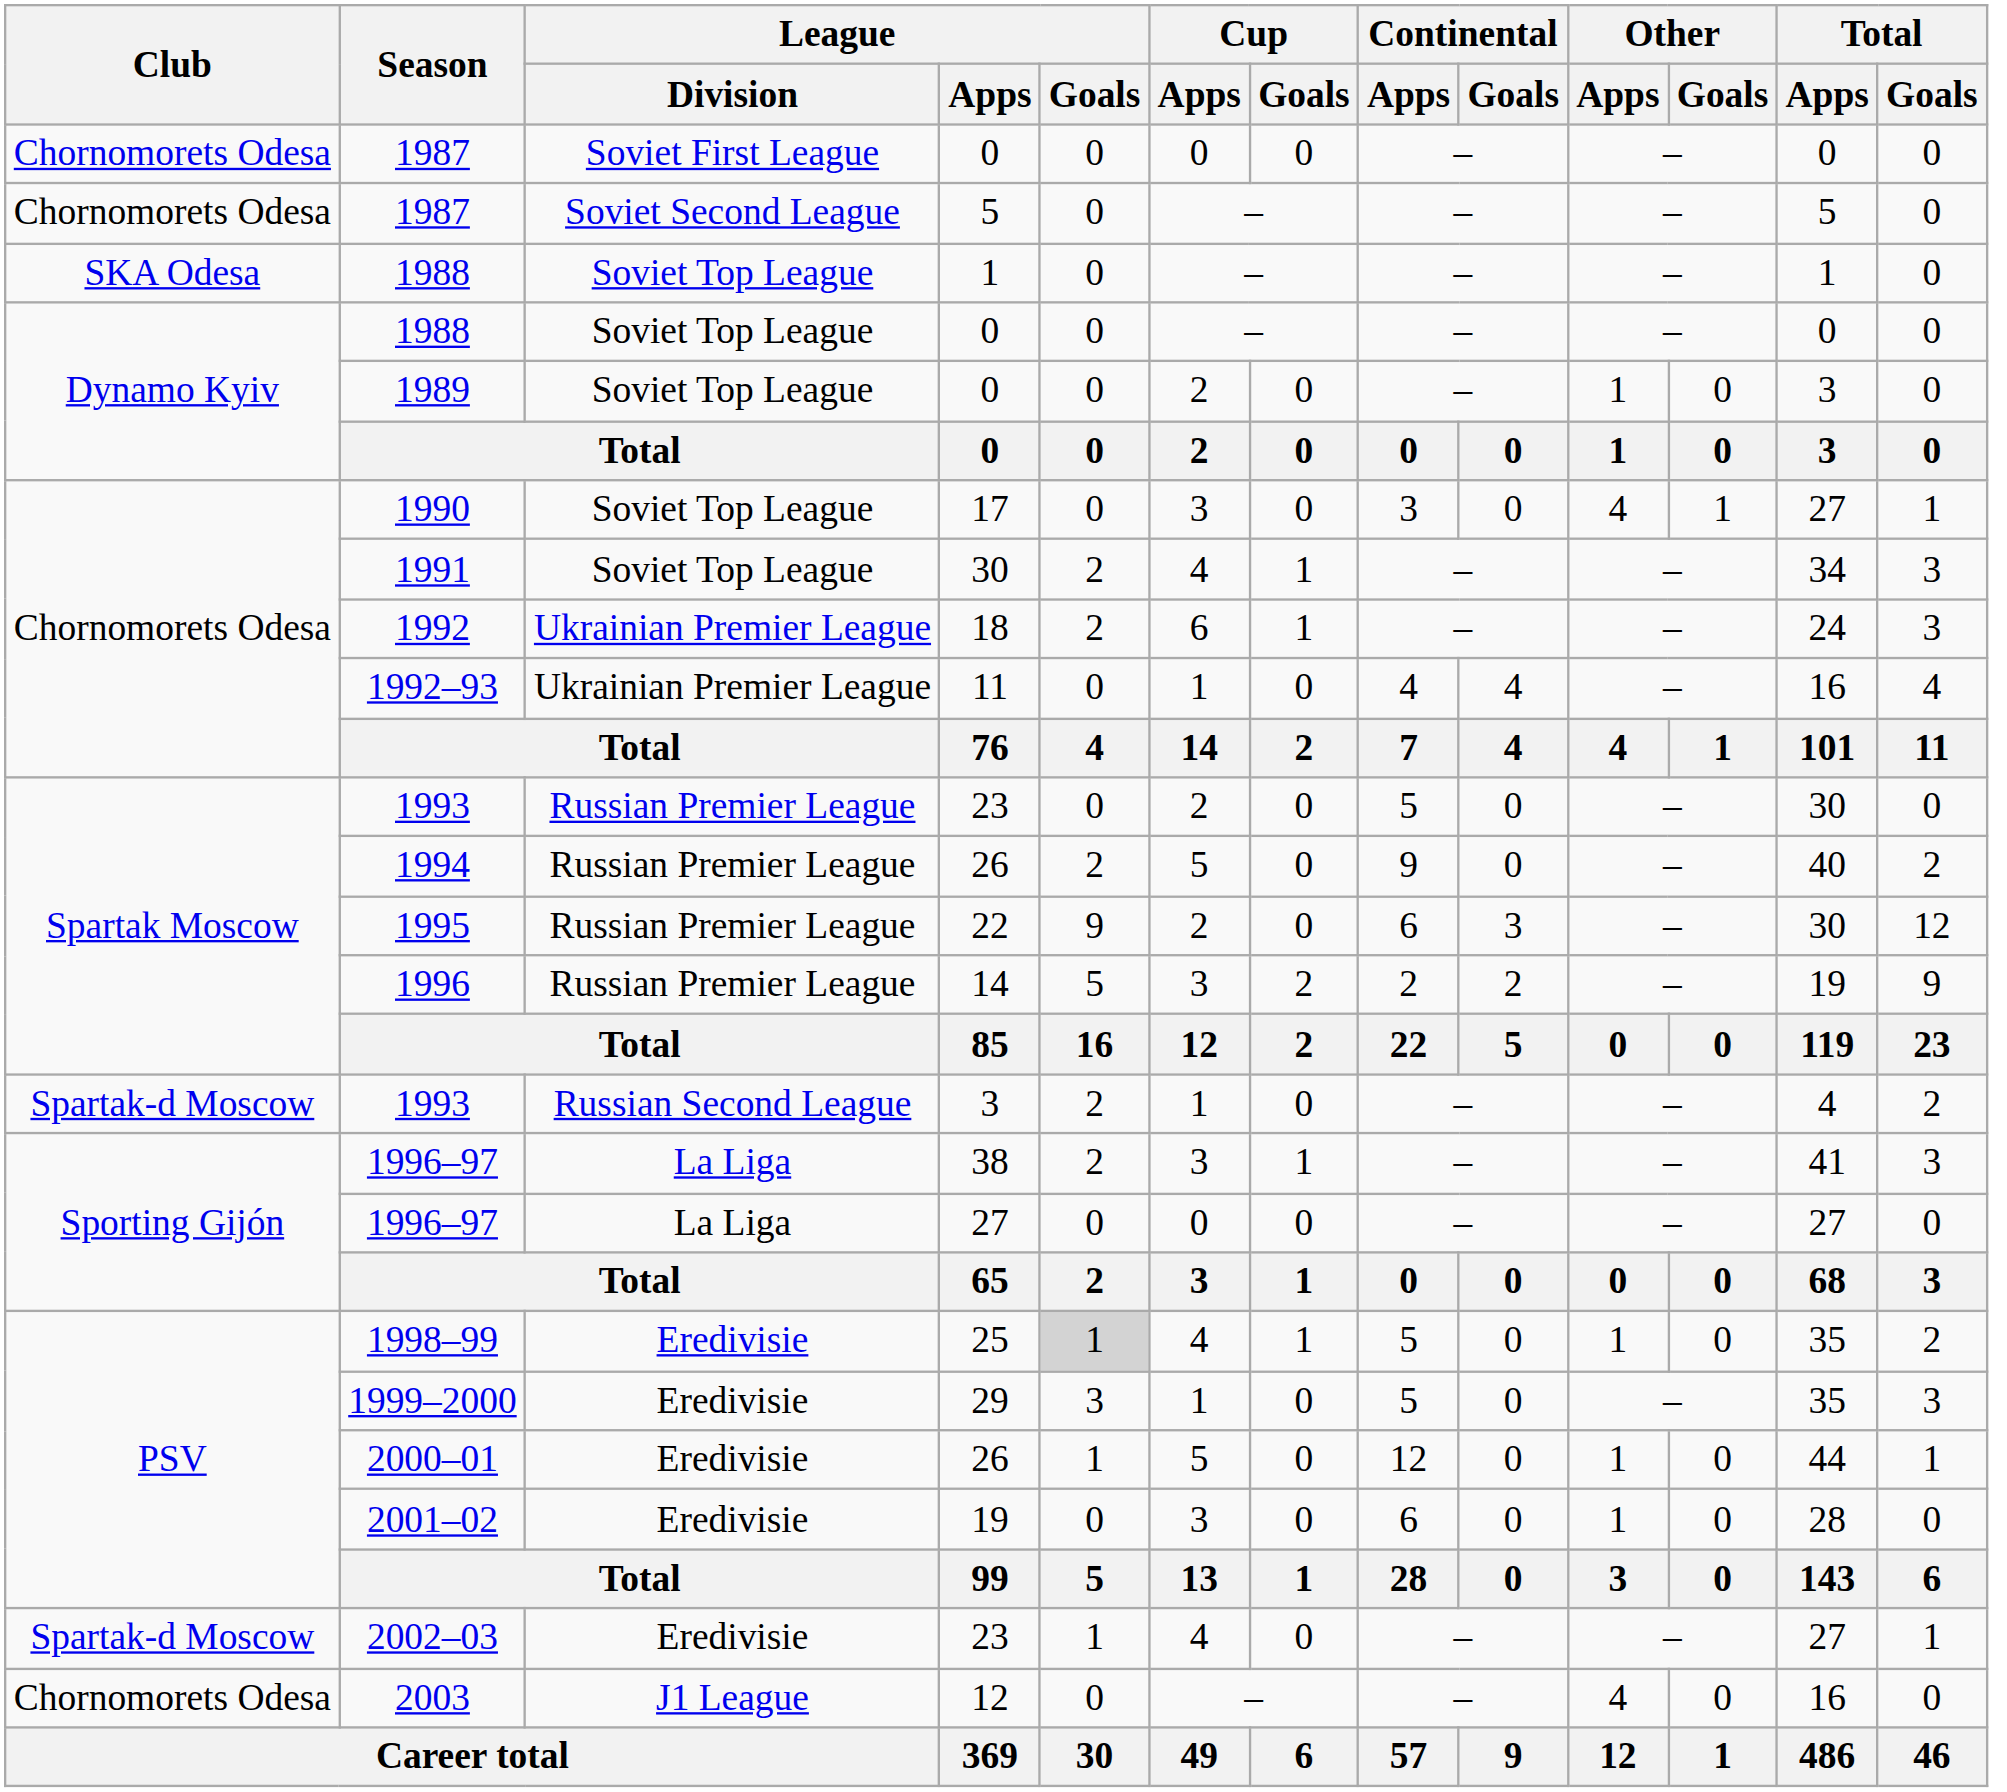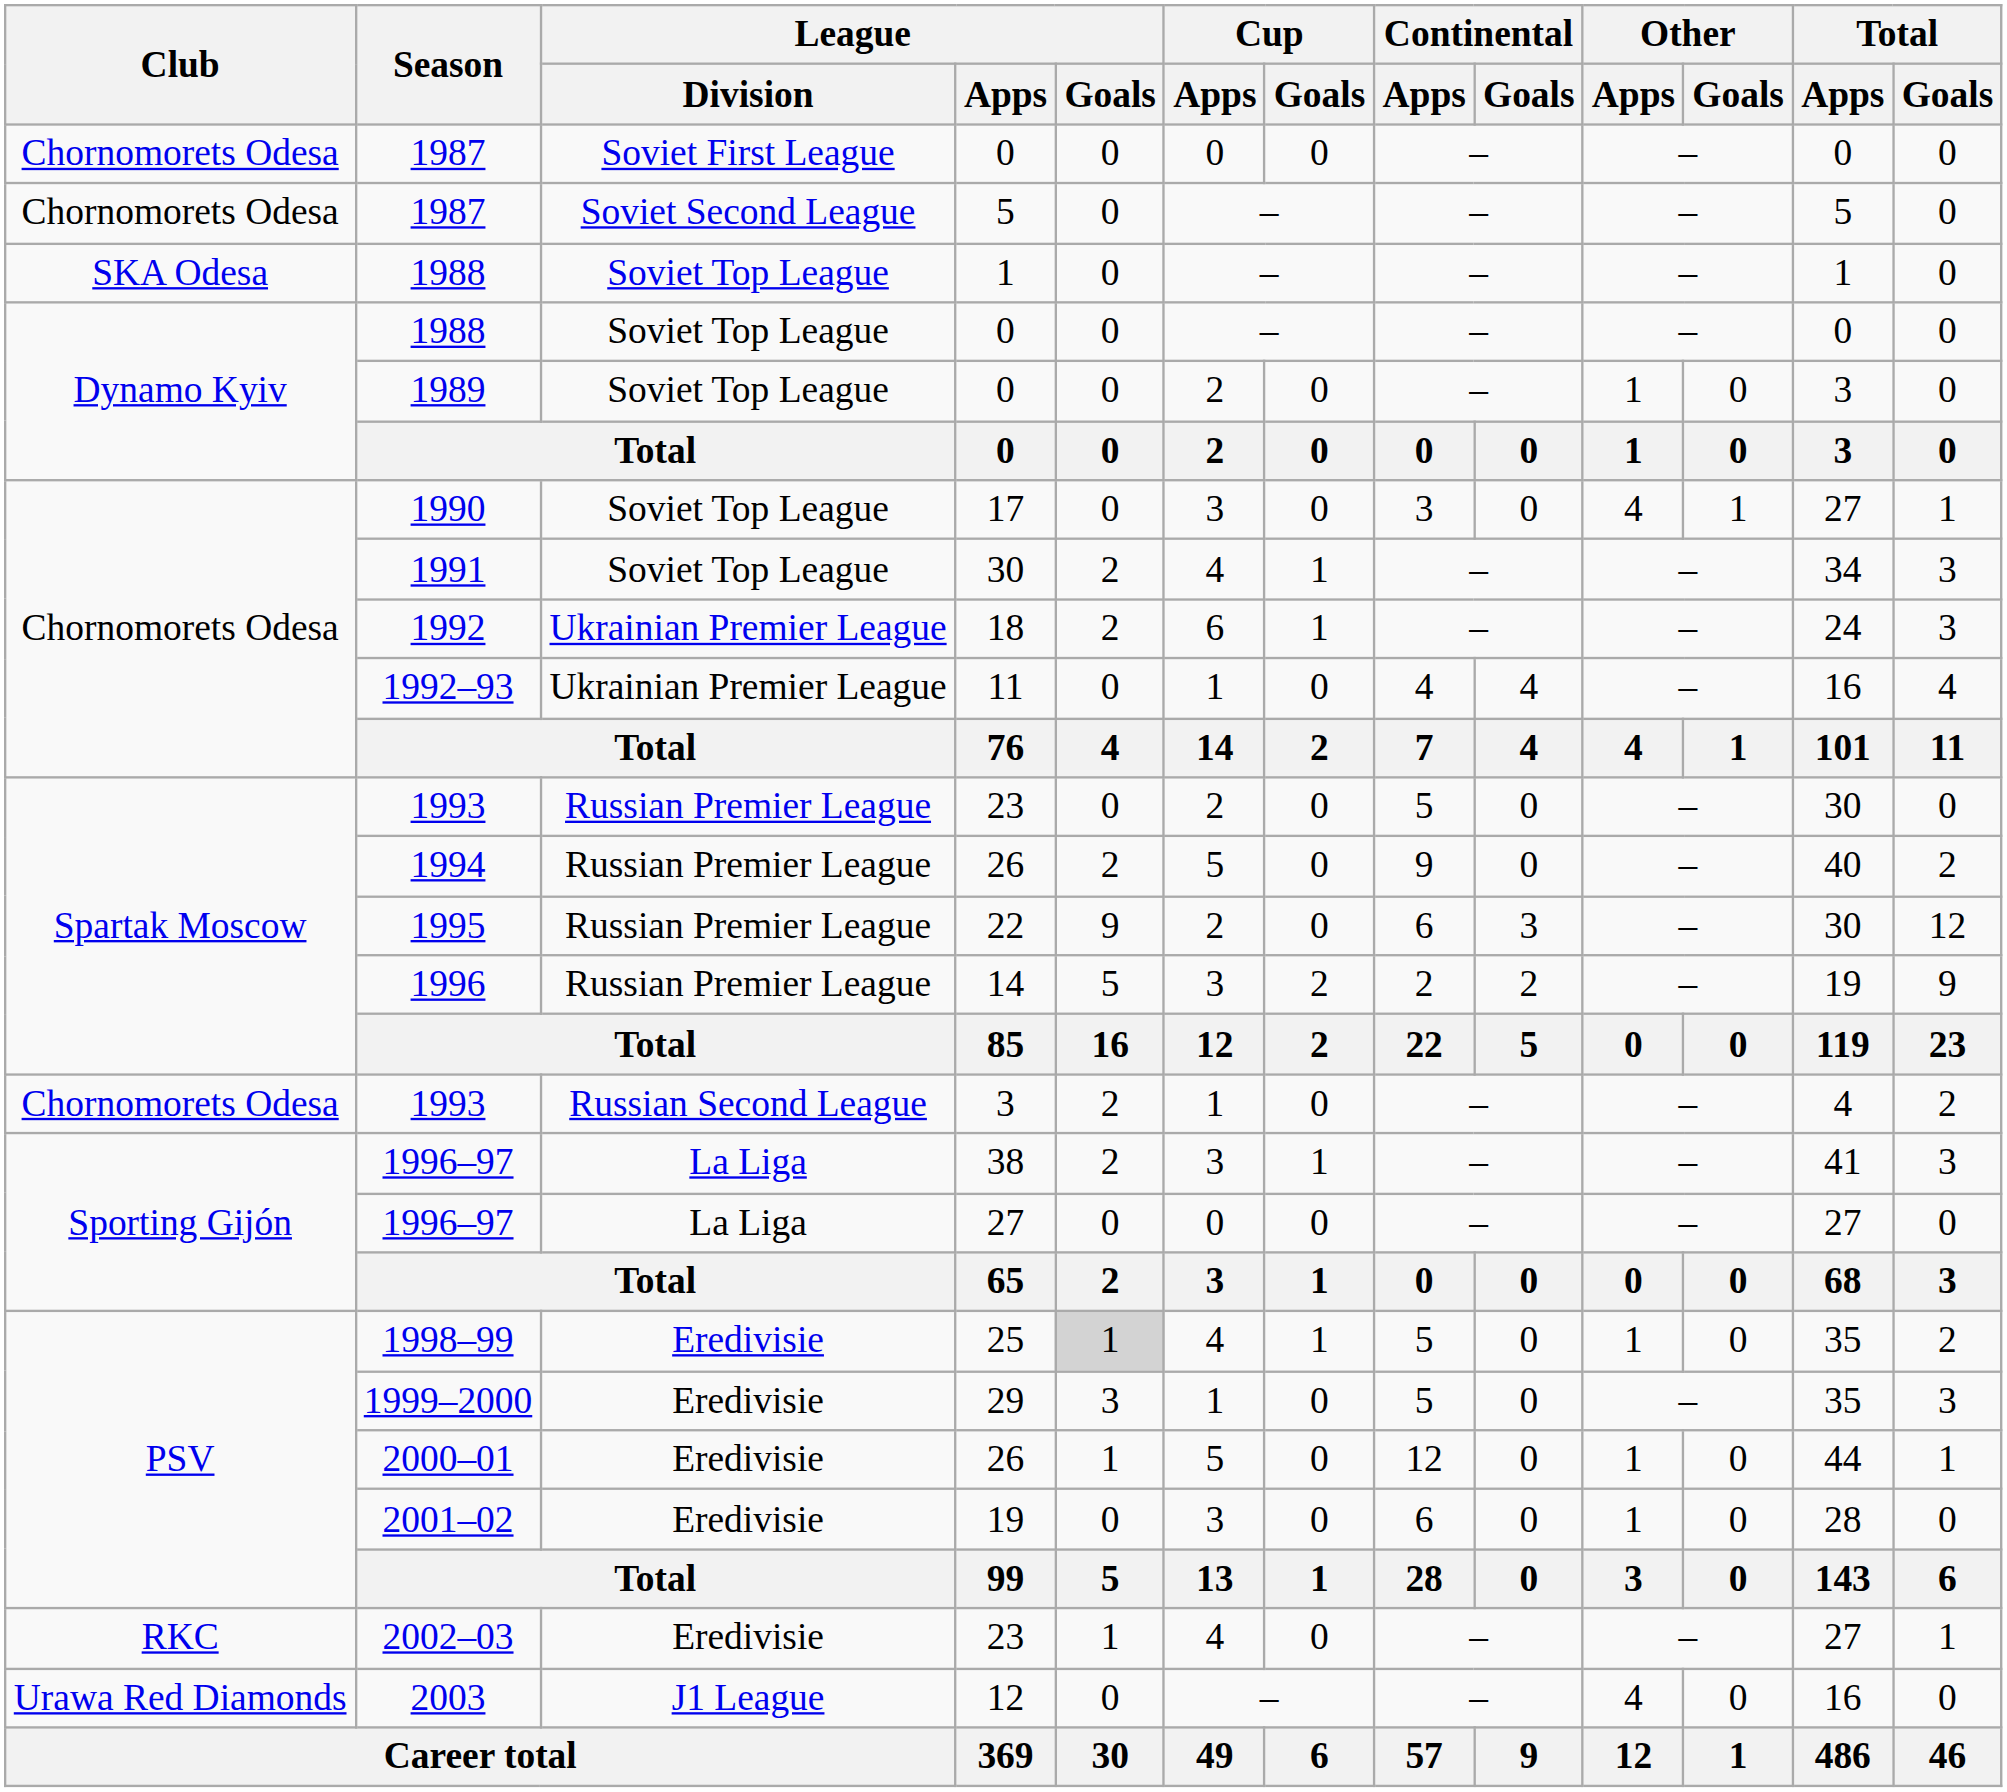 <table class="wikitable" style="text-align:center">
 <tr>
 <th rowspan="2">Club</th>
 <th rowspan="2">Season</th>
 <th colspan="3">League</th>
 <th colspan="2">Cup</th>
 <th colspan="2">Continental</th>
 <th colspan="2">Other</th>
 <th colspan="2">Total</th>
 </tr>
 <tr>
 <th>Division</th>
 <th>Apps</th>
 <th>Goals</th>
 <th>Apps</th>
 <th>Goals</th>
 <th>Apps</th>
 <th>Goals</th>
 <th>Apps</th>
 <th>Goals</th>
 <th>Apps</th>
 <th>Goals</th>
 </tr>
 <tr>
 <td><a href='#'>Chornomorets Odesa</a></td>
 <td><a href='#'>1987</a></td>
 <td><a href='#'>Soviet First League</a></td>
 <td>0</td>
 <td>0</td>
 <td>0</td>
 <td>0</td>
 <td colspan="2">–</td>
 <td colspan="2">–</td>
 <td>0</td>
 <td>0</td>
 </tr>
 <tr>
 <td>Chornomorets Odesa</td>
 <td><a href='#'>1987</a></td>
 <td><a href='#'>Soviet Second League</a></td>
 <td>5</td>
 <td>0</td>
 <td colspan="2">–</td>
 <td colspan="2">–</td>
 <td colspan="2">–</td>
 <td>5</td>
 <td>0</td>
 </tr>
 <tr>
 <td><a href='#'>SKA Odesa</a></td>
 <td><a href='#'>1988</a></td>
 <td><a href='#'>Soviet Top League</a></td>
 <td>1</td>
 <td>0</td>
 <td colspan="2">–</td>
 <td colspan="2">–</td>
 <td colspan="2">–</td>
 <td>1</td>
 <td>0</td>
 </tr>
 <tr>
 <td rowspan="3"><a href='#'>Dynamo Kyiv</a></td>
 <td><a href='#'>1988</a></td>
 <td>Soviet Top League</td>
 <td>0</td>
 <td>0</td>
 <td colspan="2">–</td>
 <td colspan="2">–</td>
 <td colspan="2">–</td>
 <td>0</td>
 <td>0</td>
 </tr>
 <tr>
 <td><a href='#'>1989</a></td>
 <td>Soviet Top League</td>
 <td>0</td>
 <td>0</td>
 <td>2</td>
 <td>0</td>
 <td colspan="2">–</td>
 <td>1</td>
 <td>0</td>
 <td>3</td>
 <td>0</td>
 </tr>
 <tr>
 <th colspan="2">Total</th>
 <th>0</th>
 <th>0</th>
 <th>2</th>
 <th>0</th>
 <th>0</th>
 <th>0</th>
 <th>1</th>
 <th>0</th>
 <th>3</th>
 <th>0</th>
 </tr>
 <tr>
 <td rowspan="5">Chornomorets Odesa</td>
 <td><a href='#'>1990</a></td>
 <td>Soviet Top League</td>
 <td>17</td>
 <td>0</td>
 <td>3</td>
 <td>0</td>
 <td>3</td>
 <td>0</td>
 <td>4</td>
 <td>1</td>
 <td>27</td>
 <td>1</td>
 </tr>
 <tr>
 <td><a href='#'>1991</a></td>
 <td>Soviet Top League</td>
 <td>30</td>
 <td>2</td>
 <td>4</td>
 <td>1</td>
 <td colspan="2">–</td>
 <td colspan="2">–</td>
 <td>34</td>
 <td>3</td>
 </tr>
 <tr>
 <td><a href='#'>1992</a></td>
 <td><a href='#'>Ukrainian Premier League</a></td>
 <td>18</td>
 <td>2</td>
 <td>6</td>
 <td>1</td>
 <td colspan="2">–</td>
 <td colspan="2">–</td>
 <td>24</td>
 <td>3</td>
 </tr>
 <tr>
 <td><a href='#'>1992–93</a></td>
 <td>Ukrainian Premier League</td>
 <td>11</td>
 <td>0</td>
 <td>1</td>
 <td>0</td>
 <td>4</td>
 <td>4</td>
 <td colspan="2">–</td>
 <td>16</td>
 <td>4</td>
 </tr>
 <tr>
 <th colspan="2">Total</th>
 <th>76</th>
 <th>4</th>
 <th>14</th>
 <th>2</th>
 <th>7</th>
 <th>4</th>
 <th>4</th>
 <th>1</th>
 <th>101</th>
 <th>11</th>
 </tr>
 <tr>
 <td rowspan="5"><a href='#'>Spartak Moscow</a></td>
 <td><a href='#'>1993</a></td>
 <td><a href='#'>Russian Premier League</a></td>
 <td>23</td>
 <td>0</td>
 <td>2</td>
 <td>0</td>
 <td>5</td>
 <td>0</td>
 <td colspan="2">–</td>
 <td>30</td>
 <td>0</td>
 </tr>
 <tr>
 <td><a href='#'>1994</a></td>
 <td>Russian Premier League</td>
 <td>26</td>
 <td>2</td>
 <td>5</td>
 <td>0</td>
 <td>9</td>
 <td>0</td>
 <td colspan="2">–</td>
 <td>40</td>
 <td>2</td>
 </tr>
 <tr>
 <td><a href='#'>1995</a></td>
 <td>Russian Premier League</td>
 <td>22</td>
 <td>9</td>
 <td>2</td>
 <td>0</td>
 <td>6</td>
 <td>3</td>
 <td colspan="2">–</td>
 <td>30</td>
 <td>12</td>
 </tr>
 <tr>
 <td><a href='#'>1996</a></td>
 <td>Russian Premier League</td>
 <td>14</td>
 <td>5</td>
 <td>3</td>
 <td>2</td>
 <td>2</td>
 <td>2</td>
 <td colspan="2">–</td>
 <td>19</td>
 <td>9</td>
 </tr>
 <tr>
 <th colspan="2">Total</th>
 <th>85</th>
 <th>16</th>
 <th>12</th>
 <th>2</th>
 <th>22</th>
 <th>5</th>
 <th>0</th>
 <th>0</th>
 <th>119</th>
 <th>23</th>
 </tr>
 <tr>
-<td><a href='#'>Spartak-d Moscow</a></td>
+<td><a href='#'>Chornomorets Odesa</a></td>
 <td><a href='#'>1993</a></td>
 <td><a href='#'>Russian Second League</a></td>
 <td>3</td>
 <td>2</td>
 <td>1</td>
 <td>0</td>
 <td colspan="2">–</td>
 <td colspan="2">–</td>
 <td>4</td>
 <td>2</td>
 </tr>
 <tr>
 <td rowspan="3"><a href='#'>Sporting Gijón</a></td>
 <td><a href='#'>1996–97</a></td>
 <td><a href='#'>La Liga</a></td>
 <td>38</td>
 <td>2</td>
 <td>3</td>
 <td>1</td>
 <td colspan="2">–</td>
 <td colspan="2">–</td>
 <td>41</td>
 <td>3</td>
 </tr>
 <tr>
 <td><a href='#'>1996–97</a></td>
 <td>La Liga</td>
 <td>27</td>
 <td>0</td>
 <td>0</td>
 <td>0</td>
 <td colspan="2">–</td>
 <td colspan="2">–</td>
 <td>27</td>
 <td>0</td>
 </tr>
 <tr>
 <th colspan="2">Total</th>
 <th>65</th>
 <th>2</th>
 <th>3</th>
 <th>1</th>
 <th>0</th>
 <th>0</th>
 <th>0</th>
 <th>0</th>
 <th>68</th>
 <th>3</th>
 </tr>
 <tr>
 <td rowspan="5"><a href='#'>PSV</a></td>
 <td><a href='#'>1998–99</a></td>
 <td><a href='#'>Eredivisie</a></td>
 <td>25</td>
 <td style="background: lightgrey;">1</td>
 <td>4</td>
 <td>1</td>
 <td>5</td>
 <td>0</td>
 <td>1</td>
 <td>0</td>
 <td>35</td>
 <td>2</td>
 </tr>
 <tr>
 <td><a href='#'>1999–2000</a></td>
 <td>Eredivisie</td>
 <td>29</td>
 <td>3</td>
 <td>1</td>
 <td>0</td>
 <td>5</td>
 <td>0</td>
 <td colspan="2">–</td>
 <td>35</td>
 <td>3</td>
 </tr>
 <tr>
 <td><a href='#'>2000–01</a></td>
 <td>Eredivisie</td>
 <td>26</td>
 <td>1</td>
 <td>5</td>
 <td>0</td>
 <td>12</td>
 <td>0</td>
 <td>1</td>
 <td>0</td>
 <td>44</td>
 <td>1</td>
 </tr>
 <tr>
 <td><a href='#'>2001–02</a></td>
 <td>Eredivisie</td>
 <td>19</td>
 <td>0</td>
 <td>3</td>
 <td>0</td>
 <td>6</td>
 <td>0</td>
 <td>1</td>
 <td>0</td>
 <td>28</td>
 <td>0</td>
 </tr>
 <tr>
 <th colspan="2">Total</th>
 <th>99</th>
 <th>5</th>
 <th>13</th>
 <th>1</th>
 <th>28</th>
 <th>0</th>
 <th>3</th>
 <th>0</th>
 <th>143</th>
 <th>6</th>
 </tr>
 <tr>
-<td><a href='#'>Spartak-d Moscow</a></td>
+<td><a href='#'>RKC</a></td>
 <td><a href='#'>2002–03</a></td>
 <td>Eredivisie</td>
 <td>23</td>
 <td>1</td>
 <td>4</td>
 <td>0</td>
 <td colspan="2">–</td>
 <td colspan="2">–</td>
 <td>27</td>
 <td>1</td>
 </tr>
 <tr>
-<td>Chornomorets Odesa</td>
+<td><a href='#'>Urawa Red Diamonds</a></td>
 <td><a href='#'>2003</a></td>
 <td><a href='#'>J1 League</a></td>
 <td>12</td>
 <td>0</td>
 <td colspan="2">–</td>
 <td colspan="2">–</td>
 <td>4</td>
 <td>0</td>
 <td>16</td>
 <td>0</td>
 </tr>
 <tr>
 <th colspan="3">Career total</th>
 <th>369</th>
 <th>30</th>
 <th>49</th>
 <th>6</th>
 <th>57</th>
 <th>9</th>
 <th>12</th>
 <th>1</th>
 <th>486</th>
 <th>46</th>
 </tr>
 </table>
